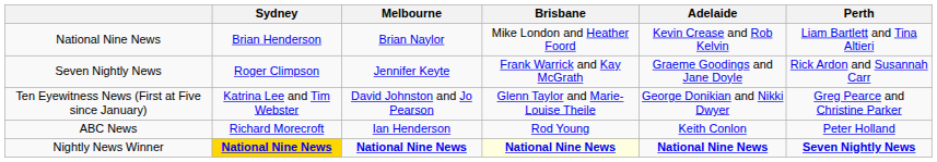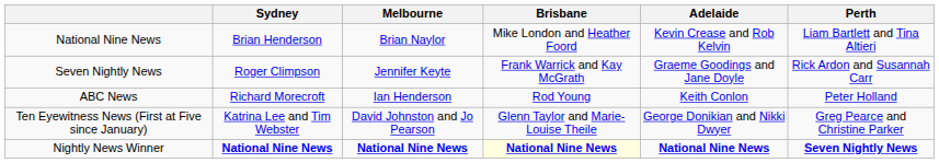 <table class="wikitable">
 <tr>
 <th></th>
 <th>Sydney</th>
 <th>Melbourne</th>
 <th>Brisbane</th>
 <th>Adelaide</th>
 <th>Perth</th>
 </tr>
 <tr style="text-align:center">
 <td>National Nine News</td>
 <td><a href='#'>Brian Henderson</a></td>
 <td><a href='#'>Brian Naylor</a></td>
 <td>Mike London and <a href='#'>Heather Foord</a></td>
 <td><a href='#'>Kevin Crease</a> and <a href='#'>Rob Kelvin</a></td>
 <td><a href='#'>Liam Bartlett</a> and <a href='#'>Tina Altieri</a></td>
 </tr>
 <tr style="text-align:center">
 <td>Seven Nightly News</td>
 <td><a href='#'>Roger Climpson</a></td>
 <td><a href='#'>Jennifer Keyte</a></td>
 <td><a href='#'>Frank Warrick</a> and <a href='#'>Kay McGrath</a></td>
 <td><a href='#'>Graeme Goodings</a> and <a href='#'>Jane Doyle</a></td>
 <td><a href='#'>Rick Ardon</a> and <a href='#'>Susannah Carr</a></td>
 </tr>
 <tr style="text-align:center">
+<td>ABC News</td>
+<td><a href='#'>Richard Morecroft</a></td>
+<td><a href='#'>Ian Henderson</a></td>
+<td><a href='#'>Rod Young</a></td>
+<td><a href='#'>Keith Conlon</a></td>
+<td><a href='#'>Peter Holland</a></td>
+</tr>
+<tr style="text-align:center">
 <td>Ten Eyewitness News (First at Five since January)</td>
 <td><a href='#'>Katrina Lee</a> and <a href='#'>Tim Webster</a></td>
 <td><a href='#'>David Johnston</a> and <a href='#'>Jo Pearson</a></td>
 <td><a href='#'>Glenn Taylor</a> and <a href='#'>Marie-Louise Theile</a></td>
 <td><a href='#'>George Donikian</a> and <a href='#'>Nikki Dwyer</a></td>
 <td><a href='#'>Greg Pearce</a> and <a href='#'>Christine Parker</a></td>
 </tr>
 <tr style="text-align:center">
-<td>ABC News</td>
-<td><a href='#'>Richard Morecroft</a></td>
-<td><a href='#'>Ian Henderson</a></td>
-<td><a href='#'>Rod Young</a></td>
-<td><a href='#'>Keith Conlon</a></td>
-<td><a href='#'>Peter Holland</a></td>
-</tr>
-<tr style="text-align:center">
 <td>Nightly News Winner</td>
-<td style="background: gold;"><strong><a href='#'>National Nine News</a></strong></td>
+<td><strong><a href='#'>National Nine News</a></strong></td>
 <td><strong><a href='#'>National Nine News</a></strong></td>
 <td style="background: lightyellow;"><strong><a href='#'>National Nine News</a></strong></td>
 <td><strong><a href='#'>National Nine News</a></strong></td>
 <td><strong><a href='#'>Seven Nightly News</a></strong></td>
 </tr>
 </table>
